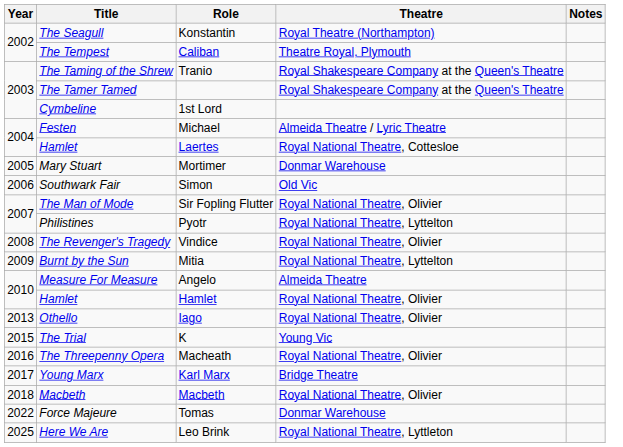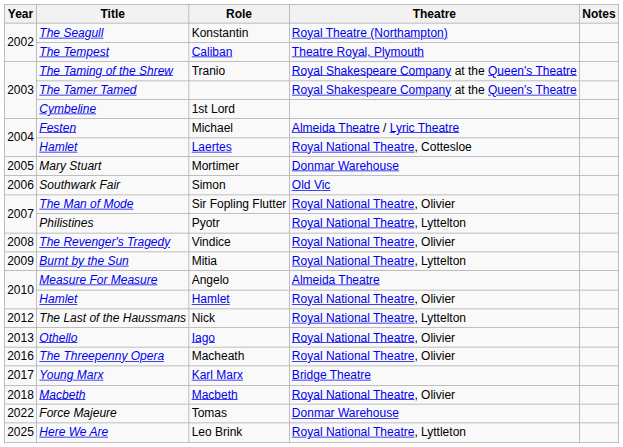 <table class="wikitable sortable">
 <tr>
 <th>Year</th>
 <th>Title</th>
 <th>Role</th>
 <th>Theatre</th>
 <th>Notes</th>
 </tr>
 <tr>
 <td rowspan="2">2002</td>
 <td><em><a href='#'>The Seagull</a></em></td>
 <td>Konstantin</td>
 <td><a href='#'>Royal Theatre (Northampton)</a></td>
 <td></td>
 </tr>
 <tr>
 <td><em><a href='#'>The Tempest</a></em></td>
 <td><a href='#'>Caliban</a></td>
 <td><a href='#'>Theatre Royal, Plymouth</a></td>
 <td></td>
 </tr>
 <tr>
 <td rowspan="3">2003</td>
 <td><em><a href='#'>The Taming of the Shrew</a></em></td>
 <td>Tranio</td>
 <td><a href='#'>Royal Shakespeare Company</a> at the <a href='#'>Queen's Theatre</a></td>
 <td></td>
 </tr>
 <tr>
 <td><em><a href='#'>The Tamer Tamed</a></em></td>
 <td></td>
 <td><a href='#'>Royal Shakespeare Company</a> at the <a href='#'>Queen's Theatre</a></td>
 <td></td>
 </tr>
 <tr>
 <td><em><a href='#'>Cymbeline</a></em></td>
 <td>1st Lord</td>
 <td></td>
 <td></td>
 </tr>
 <tr>
 <td rowspan="2">2004</td>
 <td><em><a href='#'>Festen</a></em></td>
 <td>Michael</td>
 <td><a href='#'>Almeida Theatre</a> / <a href='#'>Lyric Theatre</a></td>
 <td></td>
 </tr>
 <tr>
 <td><em><a href='#'>Hamlet</a></em></td>
 <td><a href='#'>Laertes</a></td>
 <td><a href='#'>Royal National Theatre</a>, Cottesloe</td>
 <td></td>
 </tr>
 <tr>
 <td>2005</td>
 <td><em>Mary Stuart</em></td>
 <td>Mortimer</td>
 <td><a href='#'>Donmar Warehouse</a></td>
 <td></td>
 </tr>
 <tr>
 <td>2006</td>
 <td><em>Southwark Fair</em></td>
 <td>Simon</td>
 <td><a href='#'>Old Vic</a></td>
 <td></td>
 </tr>
 <tr>
 <td rowspan="2">2007</td>
 <td><em><a href='#'>The Man of Mode</a></em></td>
 <td>Sir Fopling Flutter</td>
 <td><a href='#'>Royal National Theatre</a>, Olivier</td>
 <td></td>
 </tr>
 <tr>
 <td><em>Philistines</em></td>
 <td>Pyotr</td>
 <td><a href='#'>Royal National Theatre</a>, Lyttelton</td>
 <td></td>
 </tr>
 <tr>
 <td>2008</td>
 <td><em><a href='#'>The Revenger's Tragedy</a></em></td>
 <td>Vindice</td>
 <td><a href='#'>Royal National Theatre</a>, Olivier</td>
 <td></td>
 </tr>
 <tr>
 <td>2009</td>
 <td><em><a href='#'>Burnt by the Sun</a></em></td>
 <td>Mitia</td>
 <td><a href='#'>Royal National Theatre</a>, Lyttelton</td>
 <td></td>
 </tr>
 <tr>
 <td rowspan="2">2010</td>
 <td><em><a href='#'>Measure For Measure</a></em></td>
 <td>Angelo</td>
 <td><a href='#'>Almeida Theatre</a></td>
 <td></td>
 </tr>
 <tr>
 <td><em><a href='#'>Hamlet</a></em></td>
 <td><a href='#'>Hamlet</a></td>
 <td><a href='#'>Royal National Theatre</a>, Olivier</td>
 <td></td>
 </tr>
 <tr>
+<td>2012</td>
+<td><em>The Last of the Haussmans</em></td>
+<td>Nick</td>
+<td><a href='#'>Royal National Theatre</a>, Lyttelton</td>
+<td></td>
+</tr>
+<tr>
 <td>2013</td>
 <td><em><a href='#'>Othello</a></em></td>
 <td><a href='#'>Iago</a></td>
 <td><a href='#'>Royal National Theatre</a>, Olivier</td>
-<td></td>
-</tr>
-<tr>
-<td>2015</td>
-<td><em><a href='#'>The Trial</a></em></td>
-<td>K</td>
-<td><a href='#'>Young Vic</a></td>
 <td></td>
 </tr>
 <tr>
 <td>2016</td>
 <td><em><a href='#'>The Threepenny Opera</a></em></td>
 <td>Macheath</td>
 <td><a href='#'>Royal National Theatre</a>, Olivier</td>
 <td></td>
 </tr>
 <tr>
 <td>2017</td>
 <td><em><a href='#'>Young Marx</a></em></td>
 <td><a href='#'>Karl Marx</a></td>
 <td><a href='#'>Bridge Theatre</a></td>
 <td></td>
 </tr>
 <tr>
 <td>2018</td>
 <td><em><a href='#'>Macbeth</a></em></td>
 <td><a href='#'>Macbeth</a></td>
 <td><a href='#'>Royal National Theatre</a>, Olivier</td>
 <td></td>
 </tr>
 <tr>
 <td>2022</td>
 <td><em>Force Majeure</em></td>
 <td>Tomas</td>
 <td><a href='#'>Donmar Warehouse</a></td>
 <td></td>
 </tr>
 <tr>
 <td>2025</td>
 <td><em><a href='#'>Here We Are</a></em></td>
 <td>Leo Brink</td>
 <td><a href='#'>Royal National Theatre</a>, Lyttleton</td>
 <td></td>
 </tr>
 </table>
